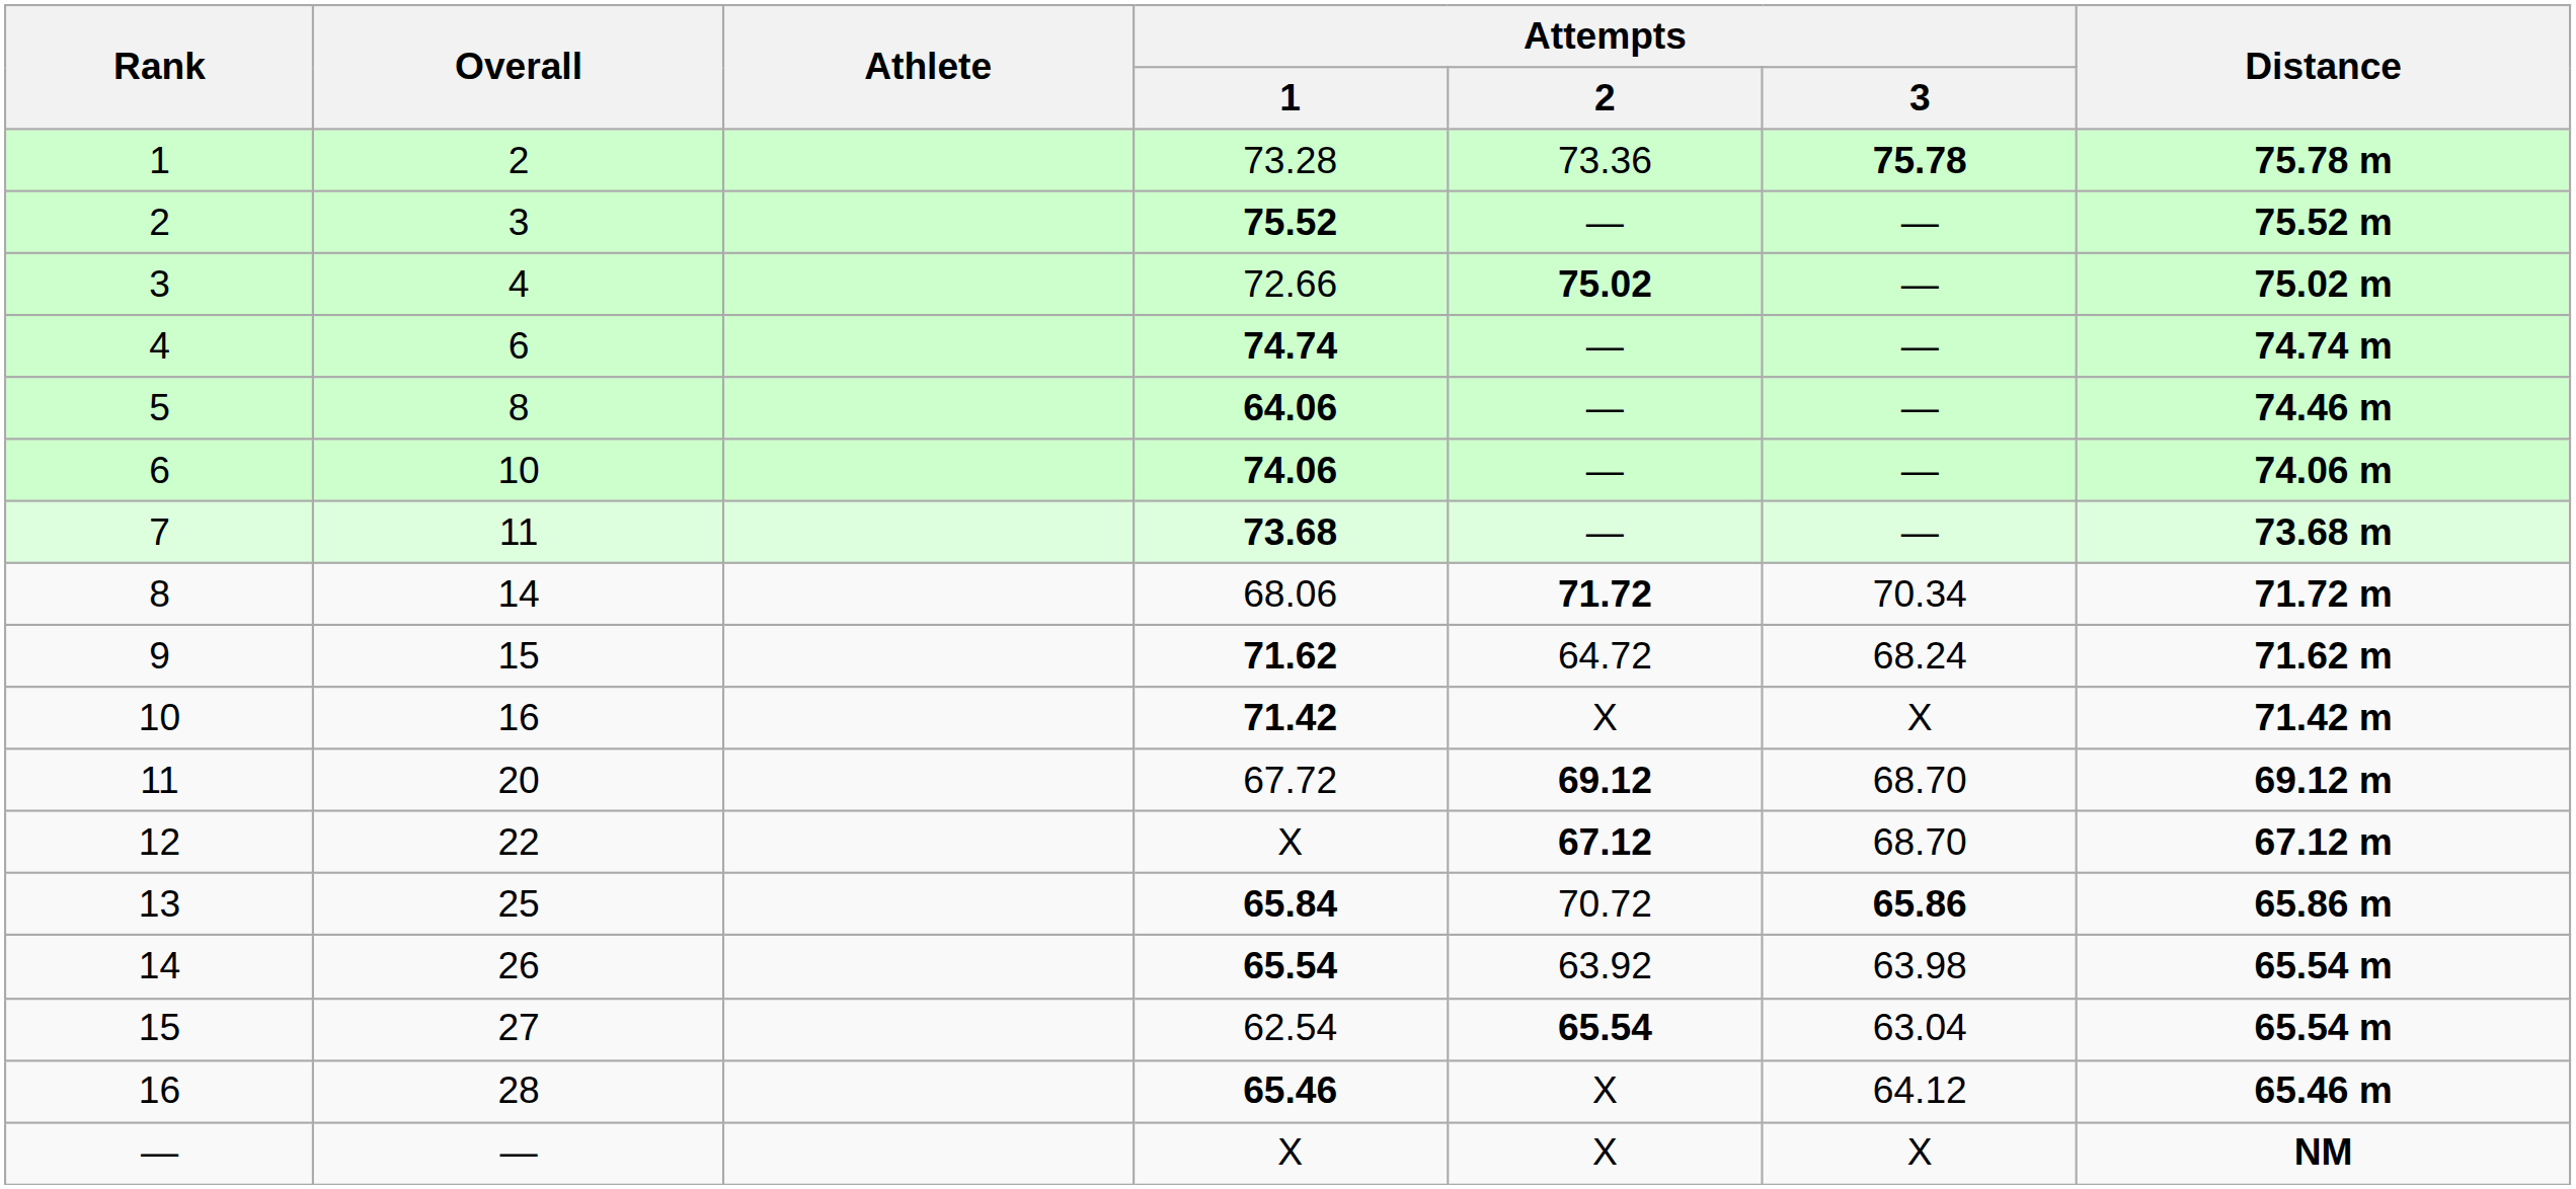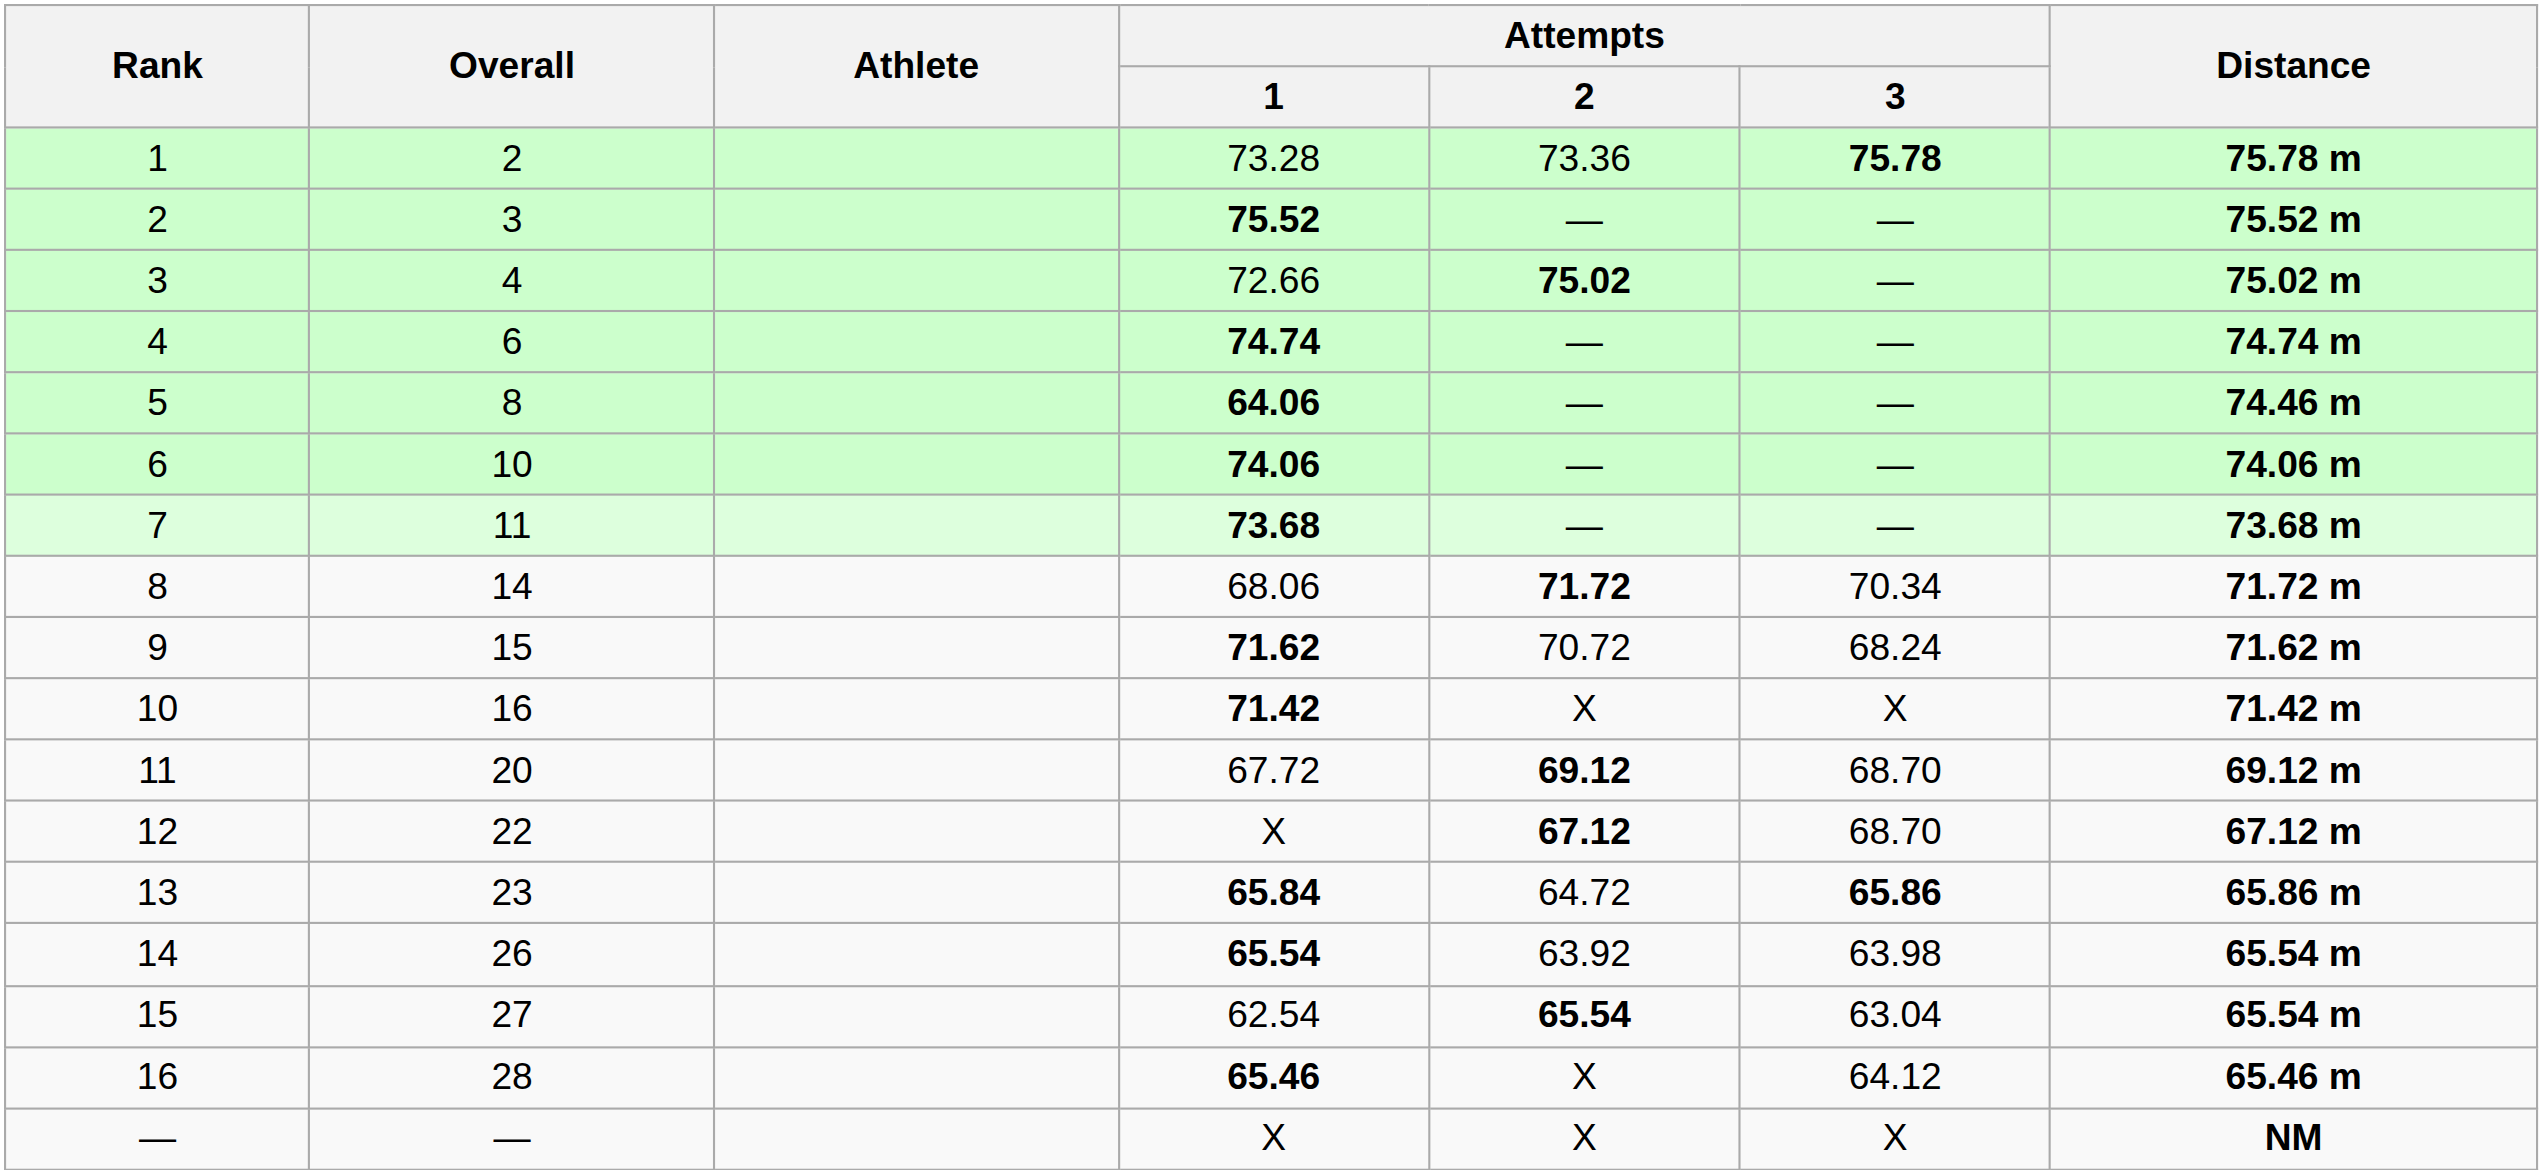 <table class="wikitable" style=" text-align:center; font-size:110%;" width="95%">
 <tr>
 <th rowspan="2">Rank</th>
 <th rowspan="2">Overall</th>
 <th rowspan="2">Athlete</th>
 <th colspan="3">Attempts</th>
 <th rowspan="2">Distance</th>
 </tr>
 <tr>
 <th>1</th>
 <th>2</th>
 <th>3</th>
 </tr>
 <tr style="background:#ccffcc;">
 <td>1</td>
 <td>2</td>
 <td align=left></td>
 <td>73.28</td>
 <td>73.36</td>
 <td><strong>75.78</strong></td>
 <td><strong>75.78 m</strong></td>
 </tr>
 <tr style="background:#ccffcc;">
 <td>2</td>
 <td>3</td>
 <td align=left></td>
 <td><strong>75.52</strong></td>
 <td>—</td>
 <td>—</td>
 <td><strong>75.52 m</strong></td>
 </tr>
 <tr style="background:#ccffcc;">
 <td>3</td>
 <td>4</td>
 <td align=left></td>
 <td>72.66</td>
 <td><strong>75.02</strong></td>
 <td>—</td>
 <td><strong>75.02 m</strong></td>
 </tr>
 <tr style="background:#ccffcc;">
 <td>4</td>
 <td>6</td>
 <td align=left></td>
 <td><strong>74.74</strong></td>
 <td>—</td>
 <td>—</td>
 <td><strong>74.74 m</strong></td>
 </tr>
 <tr style="background:#ccffcc;">
 <td>5</td>
 <td>8</td>
 <td align=left></td>
 <td><strong>64.06</strong></td>
 <td>—</td>
 <td>—</td>
 <td><strong>74.46 m</strong></td>
 </tr>
 <tr style="background:#ccffcc;">
 <td>6</td>
 <td>10</td>
 <td align=left></td>
 <td><strong>74.06</strong></td>
 <td>—</td>
 <td>—</td>
 <td><strong>74.06 m</strong></td>
 </tr>
 <tr style="background:#ddffdd;">
 <td>7</td>
 <td>11</td>
 <td align=left></td>
 <td><strong>73.68</strong></td>
 <td>—</td>
 <td>—</td>
 <td><strong>73.68 m</strong></td>
 </tr>
 <tr>
 <td>8</td>
 <td>14</td>
 <td align=left></td>
 <td>68.06</td>
 <td><strong>71.72</strong></td>
 <td>70.34</td>
 <td><strong>71.72 m</strong></td>
 </tr>
 <tr>
 <td>9</td>
 <td>15</td>
 <td align=left></td>
 <td><strong>71.62</strong></td>
-<td>64.72</td>
+<td>70.72</td>
 <td>68.24</td>
 <td><strong>71.62 m</strong></td>
 </tr>
 <tr>
 <td>10</td>
 <td>16</td>
 <td align=left></td>
 <td><strong>71.42</strong></td>
 <td>X</td>
 <td>X</td>
 <td><strong>71.42 m</strong></td>
 </tr>
 <tr>
 <td>11</td>
 <td>20</td>
 <td align=left></td>
 <td>67.72</td>
 <td><strong>69.12</strong></td>
 <td>68.70</td>
 <td><strong>69.12 m</strong></td>
 </tr>
 <tr>
 <td>12</td>
 <td>22</td>
 <td align=left></td>
 <td>X</td>
 <td><strong>67.12</strong></td>
 <td>68.70</td>
 <td><strong>67.12 m</strong></td>
 </tr>
 <tr>
 <td>13</td>
-<td>25</td>
+<td>23</td>
 <td align=left></td>
 <td><strong>65.84</strong></td>
-<td>70.72</td>
+<td>64.72</td>
 <td><strong>65.86</strong></td>
 <td><strong>65.86 m</strong></td>
 </tr>
 <tr>
 <td>14</td>
 <td>26</td>
 <td align=left></td>
 <td><strong>65.54</strong></td>
 <td>63.92</td>
 <td>63.98</td>
 <td><strong>65.54 m</strong></td>
 </tr>
 <tr>
 <td>15</td>
 <td>27</td>
 <td align=left></td>
 <td>62.54</td>
 <td><strong>65.54</strong></td>
 <td>63.04</td>
 <td><strong>65.54 m</strong></td>
 </tr>
 <tr>
 <td>16</td>
 <td>28</td>
 <td align=left></td>
 <td><strong>65.46</strong></td>
 <td>X</td>
 <td>64.12</td>
 <td><strong>65.46 m</strong></td>
 </tr>
 <tr>
 <td>—</td>
 <td>—</td>
 <td align=left></td>
 <td>X</td>
 <td>X</td>
 <td>X</td>
 <td><strong>NM</strong></td>
 </tr>
 </table>
